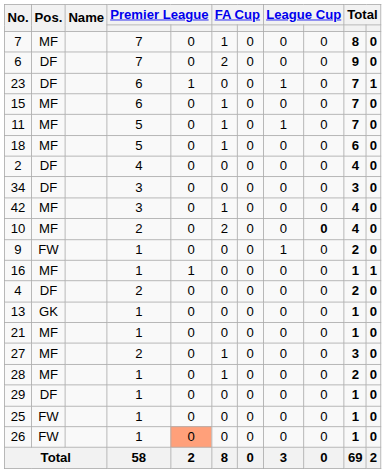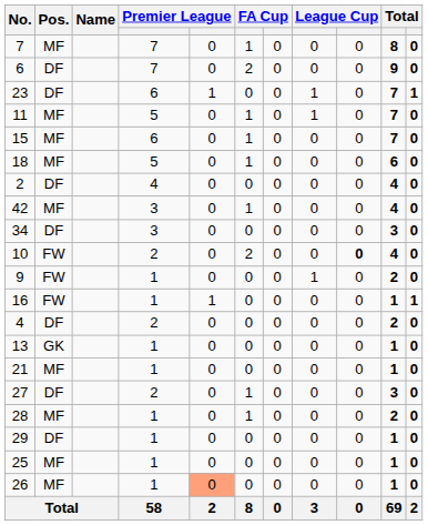 <table class="wikitable sortable" style="text-align: center;">
 <tr>
 <th rowspan="2">No.</th>
 <th rowspan="2">Pos.</th>
 <th rowspan="2">Name</th>
 <th colspan="2"><a href='#'>Premier League</a></th>
 <th colspan="2"><a href='#'>FA Cup</a></th>
 <th colspan="2"><a href='#'>League Cup</a></th>
 <th colspan="2">Total</th>
 </tr>
 <tr>
 <th></th>
 <th></th>
 <th></th>
 <th></th>
 <th></th>
 <th></th>
 <th></th>
 <th></th>
 </tr>
 <tr>
 <td>7</td>
 <td>MF</td>
 <td></td>
 <td>7</td>
 <td>0</td>
 <td>1</td>
 <td>0</td>
 <td>0</td>
 <td>0</td>
 <td><strong>8</strong></td>
 <td><strong>0</strong></td>
 </tr>
 <tr>
 <td>6</td>
 <td>DF</td>
 <td></td>
 <td>7</td>
 <td>0</td>
 <td>2</td>
 <td>0</td>
 <td>0</td>
 <td>0</td>
 <td><strong>9</strong></td>
 <td><strong>0</strong></td>
 </tr>
 <tr>
 <td>23</td>
 <td>DF</td>
 <td></td>
 <td>6</td>
 <td>1</td>
 <td>0</td>
 <td>0</td>
 <td>1</td>
 <td>0</td>
 <td><strong>7</strong></td>
 <td><strong>1</strong></td>
 </tr>
 <tr>
+<td>11</td>
+<td>MF</td>
+<td></td>
+<td>5</td>
+<td>0</td>
+<td>1</td>
+<td>0</td>
+<td>1</td>
+<td>0</td>
+<td><strong>7</strong></td>
+<td><strong>0</strong></td>
+</tr>
+<tr>
 <td>15</td>
 <td>MF</td>
 <td></td>
 <td>6</td>
 <td>0</td>
 <td>1</td>
 <td>0</td>
 <td>0</td>
-<td>0</td>
-<td><strong>7</strong></td>
-<td><strong>0</strong></td>
-</tr>
-<tr>
-<td>11</td>
-<td>MF</td>
-<td></td>
-<td>5</td>
-<td>0</td>
-<td>1</td>
-<td>0</td>
-<td>1</td>
 <td>0</td>
 <td><strong>7</strong></td>
 <td><strong>0</strong></td>
 </tr>
 <tr>
 <td>18</td>
 <td>MF</td>
 <td></td>
 <td>5</td>
 <td>0</td>
 <td>1</td>
 <td>0</td>
 <td>0</td>
 <td>0</td>
 <td><strong>6</strong></td>
 <td><strong>0</strong></td>
 </tr>
 <tr>
 <td>2</td>
 <td>DF</td>
 <td></td>
 <td>4</td>
 <td>0</td>
 <td>0</td>
 <td>0</td>
 <td>0</td>
 <td>0</td>
 <td><strong>4</strong></td>
 <td><strong>0</strong></td>
 </tr>
 <tr>
+<td>42</td>
+<td>MF</td>
+<td></td>
+<td>3</td>
+<td>0</td>
+<td>1</td>
+<td>0</td>
+<td>0</td>
+<td>0</td>
+<td><strong>4</strong></td>
+<td><strong>0</strong></td>
+</tr>
+<tr>
 <td>34</td>
 <td>DF</td>
 <td></td>
 <td>3</td>
 <td>0</td>
 <td>0</td>
 <td>0</td>
 <td>0</td>
 <td>0</td>
 <td><strong>3</strong></td>
 <td><strong>0</strong></td>
 </tr>
 <tr>
-<td>42</td>
-<td>MF</td>
-<td></td>
-<td>3</td>
-<td>0</td>
-<td>1</td>
-<td>0</td>
-<td>0</td>
-<td>0</td>
-<td><strong>4</strong></td>
-<td><strong>0</strong></td>
-</tr>
-<tr>
 <td>10</td>
-<td>MF</td>
+<td>FW</td>
 <td></td>
 <td>2</td>
 <td>0</td>
 <td>2</td>
 <td>0</td>
 <td>0</td>
 <td><strong>0</strong></td>
 <td><strong>4</strong></td>
 <td><strong>0</strong></td>
 </tr>
 <tr>
 <td>9</td>
 <td>FW</td>
 <td></td>
 <td>1</td>
 <td>0</td>
 <td>0</td>
 <td>0</td>
 <td>1</td>
 <td>0</td>
 <td><strong>2</strong></td>
 <td><strong>0</strong></td>
 </tr>
 <tr>
 <td>16</td>
-<td>MF</td>
+<td>FW</td>
 <td></td>
 <td>1</td>
 <td>1</td>
 <td>0</td>
 <td>0</td>
 <td>0</td>
 <td>0</td>
 <td><strong>1</strong></td>
 <td><strong>1</strong></td>
 </tr>
 <tr>
 <td>4</td>
 <td>DF</td>
 <td></td>
 <td>2</td>
 <td>0</td>
 <td>0</td>
 <td>0</td>
 <td>0</td>
 <td>0</td>
 <td><strong>2</strong></td>
 <td><strong>0</strong></td>
 </tr>
 <tr>
 <td>13</td>
 <td>GK</td>
 <td></td>
 <td>1</td>
 <td>0</td>
 <td>0</td>
 <td>0</td>
 <td>0</td>
 <td>0</td>
 <td><strong>1</strong></td>
 <td><strong>0</strong></td>
 </tr>
 <tr>
 <td>21</td>
 <td>MF</td>
 <td></td>
 <td>1</td>
 <td>0</td>
 <td>0</td>
 <td>0</td>
 <td>0</td>
 <td>0</td>
 <td><strong>1</strong></td>
 <td><strong>0</strong></td>
 </tr>
 <tr>
 <td>27</td>
-<td>MF</td>
+<td>DF</td>
 <td></td>
 <td>2</td>
 <td>0</td>
 <td>1</td>
 <td>0</td>
 <td>0</td>
 <td>0</td>
 <td><strong>3</strong></td>
 <td><strong>0</strong></td>
 </tr>
 <tr>
 <td>28</td>
 <td>MF</td>
 <td></td>
 <td>1</td>
 <td>0</td>
 <td>1</td>
 <td>0</td>
 <td>0</td>
 <td>0</td>
 <td><strong>2</strong></td>
 <td><strong>0</strong></td>
 </tr>
 <tr>
 <td>29</td>
 <td>DF</td>
 <td></td>
 <td>1</td>
 <td>0</td>
 <td>0</td>
 <td>0</td>
 <td>0</td>
 <td>0</td>
 <td><strong>1</strong></td>
 <td><strong>0</strong></td>
 </tr>
 <tr>
 <td>25</td>
-<td>FW</td>
+<td>MF</td>
 <td></td>
 <td>1</td>
 <td>0</td>
 <td>0</td>
 <td>0</td>
 <td>0</td>
 <td>0</td>
 <td><strong>1</strong></td>
 <td><strong>0</strong></td>
 </tr>
 <tr>
 <td>26</td>
-<td>FW</td>
+<td>MF</td>
 <td></td>
 <td>1</td>
 <td style="background: lightsalmon;">0</td>
 <td>0</td>
 <td>0</td>
 <td>0</td>
 <td>0</td>
 <td><strong>1</strong></td>
 <td><strong>0</strong></td>
 </tr>
 <tr>
 <th colspan=3>Total</th>
 <th>58</th>
 <th>2</th>
 <th>8</th>
 <th>0</th>
 <th>3</th>
 <th>0</th>
 <th>69</th>
 <th>2</th>
 </tr>
 </table>
